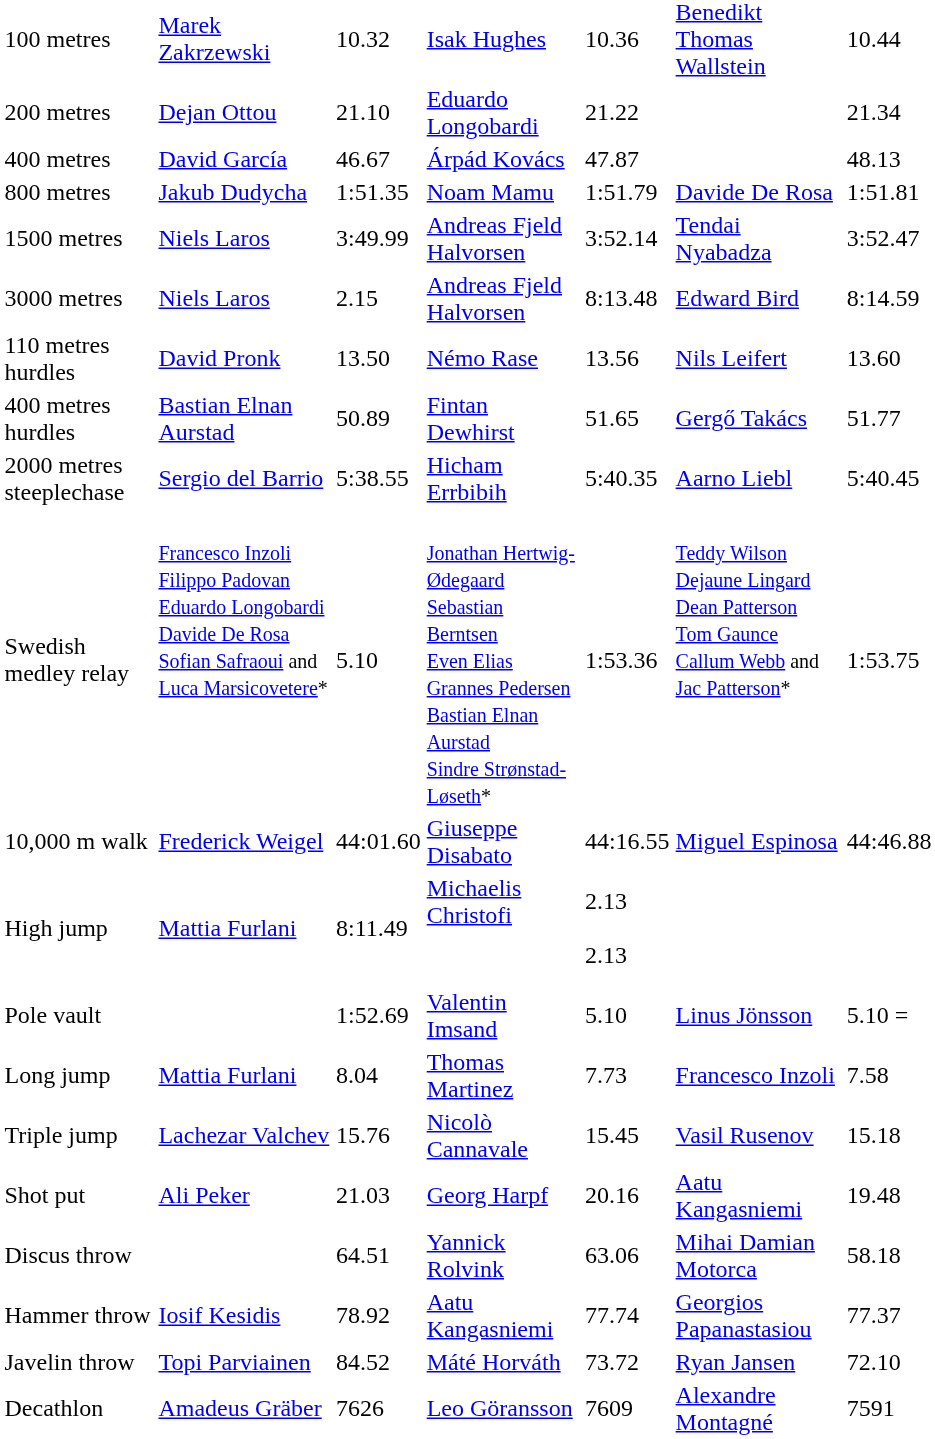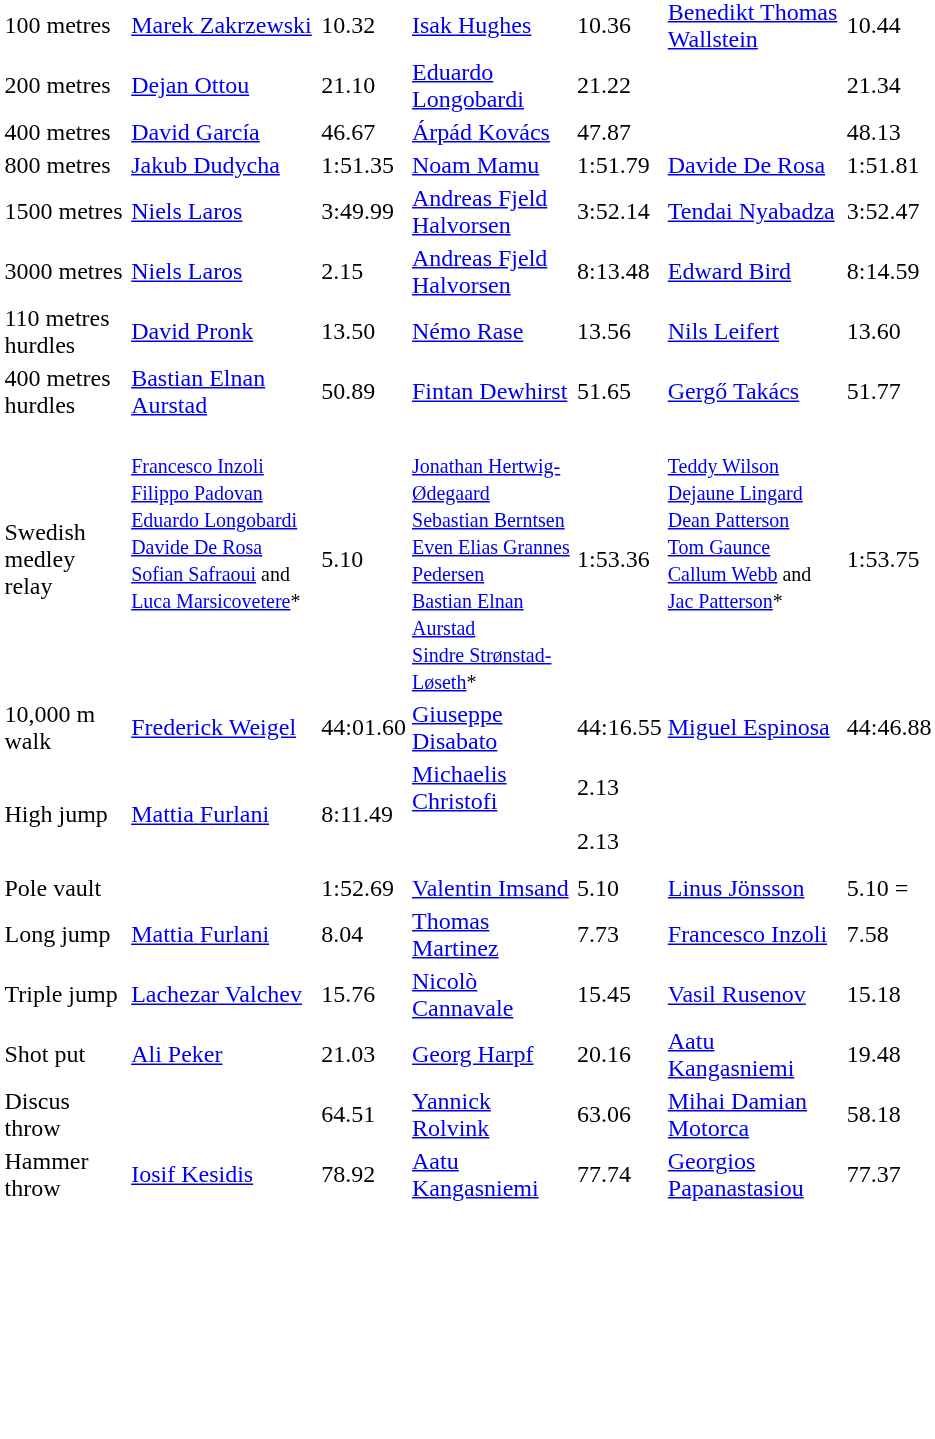 <table>
 <tr>
 <td>100 metres</td>
 <td><a href='#'>Marek Zakrzewski</a><br></td>
 <td>10.32 </td>
 <td><a href='#'>Isak Hughes</a><br></td>
 <td>10.36 </td>
 <td><a href='#'>Benedikt Thomas Wallstein</a><br></td>
 <td>10.44 </td>
 </tr>
 <tr>
 <td>200 metres</td>
 <td><a href='#'>Dejan Ottou</a><br></td>
 <td>21.10 </td>
 <td><a href='#'>Eduardo Longobardi</a><br></td>
 <td>21.22</td>
 <td><br></td>
 <td>21.34 </td>
 </tr>
 <tr>
 <td>400 metres</td>
 <td><a href='#'>David García</a><br></td>
 <td>46.67 </td>
 <td><a href='#'>Árpád Kovács</a><br></td>
 <td>47.87</td>
 <td><br></td>
 <td>48.13 </td>
 </tr>
 <tr>
 <td>800 metres</td>
 <td><a href='#'>Jakub Dudycha</a><br></td>
 <td>1:51.35</td>
 <td><a href='#'>Noam Mamu</a><br></td>
 <td>1:51.79</td>
 <td><a href='#'>Davide De Rosa</a><br></td>
 <td>1:51.81</td>
 </tr>
 <tr>
 <td>1500 metres</td>
 <td><a href='#'>Niels Laros</a><br></td>
 <td>3:49.99 </td>
 <td><a href='#'>Andreas Fjeld Halvorsen</a><br></td>
 <td>3:52.14</td>
 <td><a href='#'>Tendai Nyabadza</a><br></td>
 <td>3:52.47</td>
 </tr>
 <tr>
 <td>3000 metres</td>
 <td><a href='#'>Niels Laros</a><br></td>
 <td>2.15</td>
 <td><a href='#'>Andreas Fjeld Halvorsen</a><br></td>
 <td>8:13.48</td>
 <td><a href='#'>Edward Bird</a><br></td>
 <td>8:14.59 </td>
 </tr>
 <tr>
 <td>110 metres hurdles</td>
 <td><a href='#'>David Pronk</a><br></td>
 <td>13.50 </td>
 <td><a href='#'>Némo Rase</a><br></td>
 <td>13.56</td>
 <td><a href='#'>Nils Leifert</a><br></td>
 <td>13.60 </td>
 </tr>
 <tr>
 <td>400 metres hurdles</td>
 <td><a href='#'>Bastian Elnan Aurstad</a><br></td>
 <td>50.89 </td>
 <td><a href='#'>Fintan Dewhirst</a><br></td>
 <td>51.65 </td>
 <td><a href='#'>Gergő Takács</a><br></td>
 <td>51.77 </td>
-</tr>
-<tr>
-<td>2000 metres steeplechase</td>
-<td><a href='#'>Sergio del Barrio</a><br></td>
-<td>5:38.55   </td>
-<td><a href='#'>Hicham Errbibih</a><br></td>
-<td>5:40.35 </td>
-<td><a href='#'>Aarno Liebl</a><br></td>
-<td>5:40.45 </td>
 </tr>
 <tr>
 <td>Swedish medley relay</td>
 <td valign=top><br><small><a href='#'>Francesco Inzoli</a><br><a href='#'>Filippo Padovan</a><br><a href='#'>Eduardo Longobardi</a><br><a href='#'>Davide De Rosa</a><br><a href='#'>Sofian Safraoui</a> and <a href='#'>Luca Marsicovetere</a>*</small></td>
 <td>5.10</td>
 <td valign=top><br><small><a href='#'>Jonathan Hertwig-Ødegaard</a><br><a href='#'>Sebastian Berntsen</a><br><a href='#'>Even Elias Grannes Pedersen</a><br><a href='#'>Bastian Elnan Aurstad</a><br><a href='#'>Sindre Strønstad-Løseth</a>*</small></td>
 <td>1:53.36 </td>
 <td valign=top><br><small><a href='#'>Teddy Wilson</a><br><a href='#'>Dejaune Lingard</a><br><a href='#'>Dean Patterson</a><br><a href='#'>Tom Gaunce</a><br><a href='#'>Callum Webb</a> and <a href='#'>Jac Patterson</a>*</small></td>
 <td>1:53.75 </td>
 </tr>
 <tr>
 <td>10,000 m walk</td>
 <td><a href='#'>Frederick Weigel</a><br></td>
 <td>44:01.60 </td>
 <td><a href='#'>Giuseppe Disabato</a><br></td>
 <td>44:16.55 </td>
 <td><a href='#'>Miguel Espinosa</a><br></td>
 <td>44:46.88 </td>
 </tr>
 <tr>
 <td>High jump</td>
 <td><a href='#'>Mattia Furlani</a><br></td>
 <td>8:11.49</td>
 <td><a href='#'>Michaelis Christofi</a><br><br><br></td>
 <td>2.13 <br><br>2.13 <br></td>
 <td></td>
 <td></td>
 </tr>
 <tr>
 <td>Pole vault</td>
 <td><br></td>
 <td>1:52.69 </td>
 <td><a href='#'>Valentin Imsand</a><br></td>
 <td>5.10</td>
 <td><a href='#'>Linus Jönsson</a><br></td>
 <td>5.10 =</td>
 </tr>
 <tr>
 <td>Long jump</td>
 <td><a href='#'>Mattia Furlani</a><br></td>
 <td>8.04  </td>
 <td><a href='#'>Thomas Martinez</a><br></td>
 <td>7.73 </td>
 <td><a href='#'>Francesco Inzoli</a><br></td>
 <td>7.58 </td>
 </tr>
 <tr>
 <td>Triple jump</td>
 <td><a href='#'>Lachezar Valchev</a><br></td>
 <td>15.76 </td>
 <td><a href='#'>Nicolò Cannavale</a><br></td>
 <td>15.45 </td>
 <td><a href='#'>Vasil Rusenov</a><br></td>
 <td>15.18 </td>
 </tr>
 <tr>
 <td>Shot put</td>
 <td><a href='#'>Ali Peker</a><br></td>
 <td>21.03 </td>
 <td><a href='#'>Georg Harpf</a><br></td>
 <td>20.16</td>
 <td><a href='#'>Aatu Kangasniemi</a><br></td>
 <td>19.48</td>
 </tr>
 <tr>
 <td>Discus throw</td>
 <td><br></td>
 <td>64.51 </td>
 <td><a href='#'>Yannick Rolvink</a><br></td>
 <td>63.06 </td>
 <td><a href='#'>Mihai Damian Motorca</a><br></td>
 <td>58.18</td>
 </tr>
 <tr>
 <td>Hammer throw</td>
 <td><a href='#'>Iosif Kesidis</a><br></td>
 <td>78.92</td>
 <td><a href='#'>Aatu Kangasniemi</a><br></td>
 <td>77.74 </td>
 <td><a href='#'>Georgios Papanastasiou</a><br></td>
 <td>77.37</td>
 </tr>
-<tr>
-<td>Javelin throw</td>
-<td><a href='#'>Topi Parviainen</a><br></td>
-<td>84.52 </td>
-<td><a href='#'>Máté Horváth</a><br></td>
-<td>73.72</td>
-<td><a href='#'>Ryan Jansen</a><br></td>
-<td>72.10</td>
-</tr>
-<tr>
-<td>Decathlon</td>
-<td><a href='#'>Amadeus Gräber</a><br></td>
-<td>7626 </td>
-<td><a href='#'>Leo Göransson</a><br></td>
-<td>7609 </td>
-<td><a href='#'>Alexandre Montagné</a><br></td>
-<td>7591 </td>
-</tr>
 </table>
